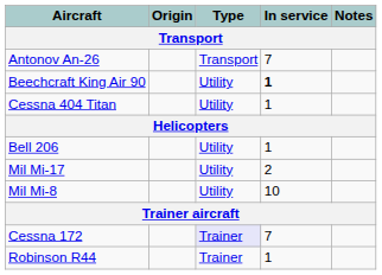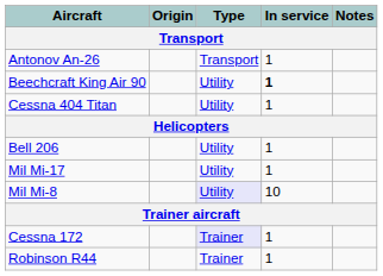 <table class="wikitable">
 <tr>
 <th style="text-align: center; background:#acc;">Aircraft</th>
 <th style="text-align:l center; background:#acc;">Origin</th>
 <th style="text-align:center; background:#acc;">Type</th>
 <th style="text-align:center; background:#acc;">In service</th>
 <th style="text-align: center; background:#acc;">Notes</th>
 </tr>
 <tr>
 <th colspan="6"><a href='#'>Transport</a></th>
 </tr>
 <tr>
 <td><a href='#'>Antonov An-26</a></td>
 <td></td>
 <td><a href='#'>Transport</a></td>
-<td>7</td>
+<td>1</td>
 <td></td>
 </tr>
 <tr>
 <td><a href='#'>Beechcraft King Air 90</a></td>
 <td></td>
 <td><a href='#'>Utility</a></td>
 <td><strong>1</strong></td>
 </tr>
 <tr>
 <td><a href='#'>Cessna 404 Titan</a></td>
 <td></td>
 <td><a href='#'>Utility</a></td>
 <td>1</td>
 <td></td>
 </tr>
 <tr>
 <th colspan="6"><a href='#'>Helicopters</a></th>
 </tr>
 <tr>
 <td><a href='#'>Bell 206</a></td>
 <td></td>
 <td><a href='#'>Utility</a></td>
 <td>1</td>
 </tr>
 <tr>
 <td><a href='#'>Mil Mi-17</a></td>
 <td></td>
 <td><a href='#'>Utility</a></td>
-<td>2</td>
+<td>1</td>
 <td></td>
 </tr>
 <tr>
 <td><a href='#'>Mil Mi-8</a></td>
 <td></td>
-<td><a href='#'>Utility</a></td>
+<td style="background: lavender;"><a href='#'>Utility</a></td>
 <td>10</td>
 <td></td>
 </tr>
 <tr>
 <th colspan="6"><a href='#'>Trainer aircraft</a></th>
 </tr>
 <tr>
 <td><a href='#'>Cessna 172</a></td>
 <td></td>
 <td style="background: lavender;"><a href='#'>Trainer</a></td>
-<td>7</td>
+<td>1</td>
 <td></td>
 </tr>
 <tr>
 <td><a href='#'>Robinson R44</a></td>
 <td></td>
 <td><a href='#'>Trainer</a></td>
 <td>1</td>
 <td></td>
 </tr>
 </table>
